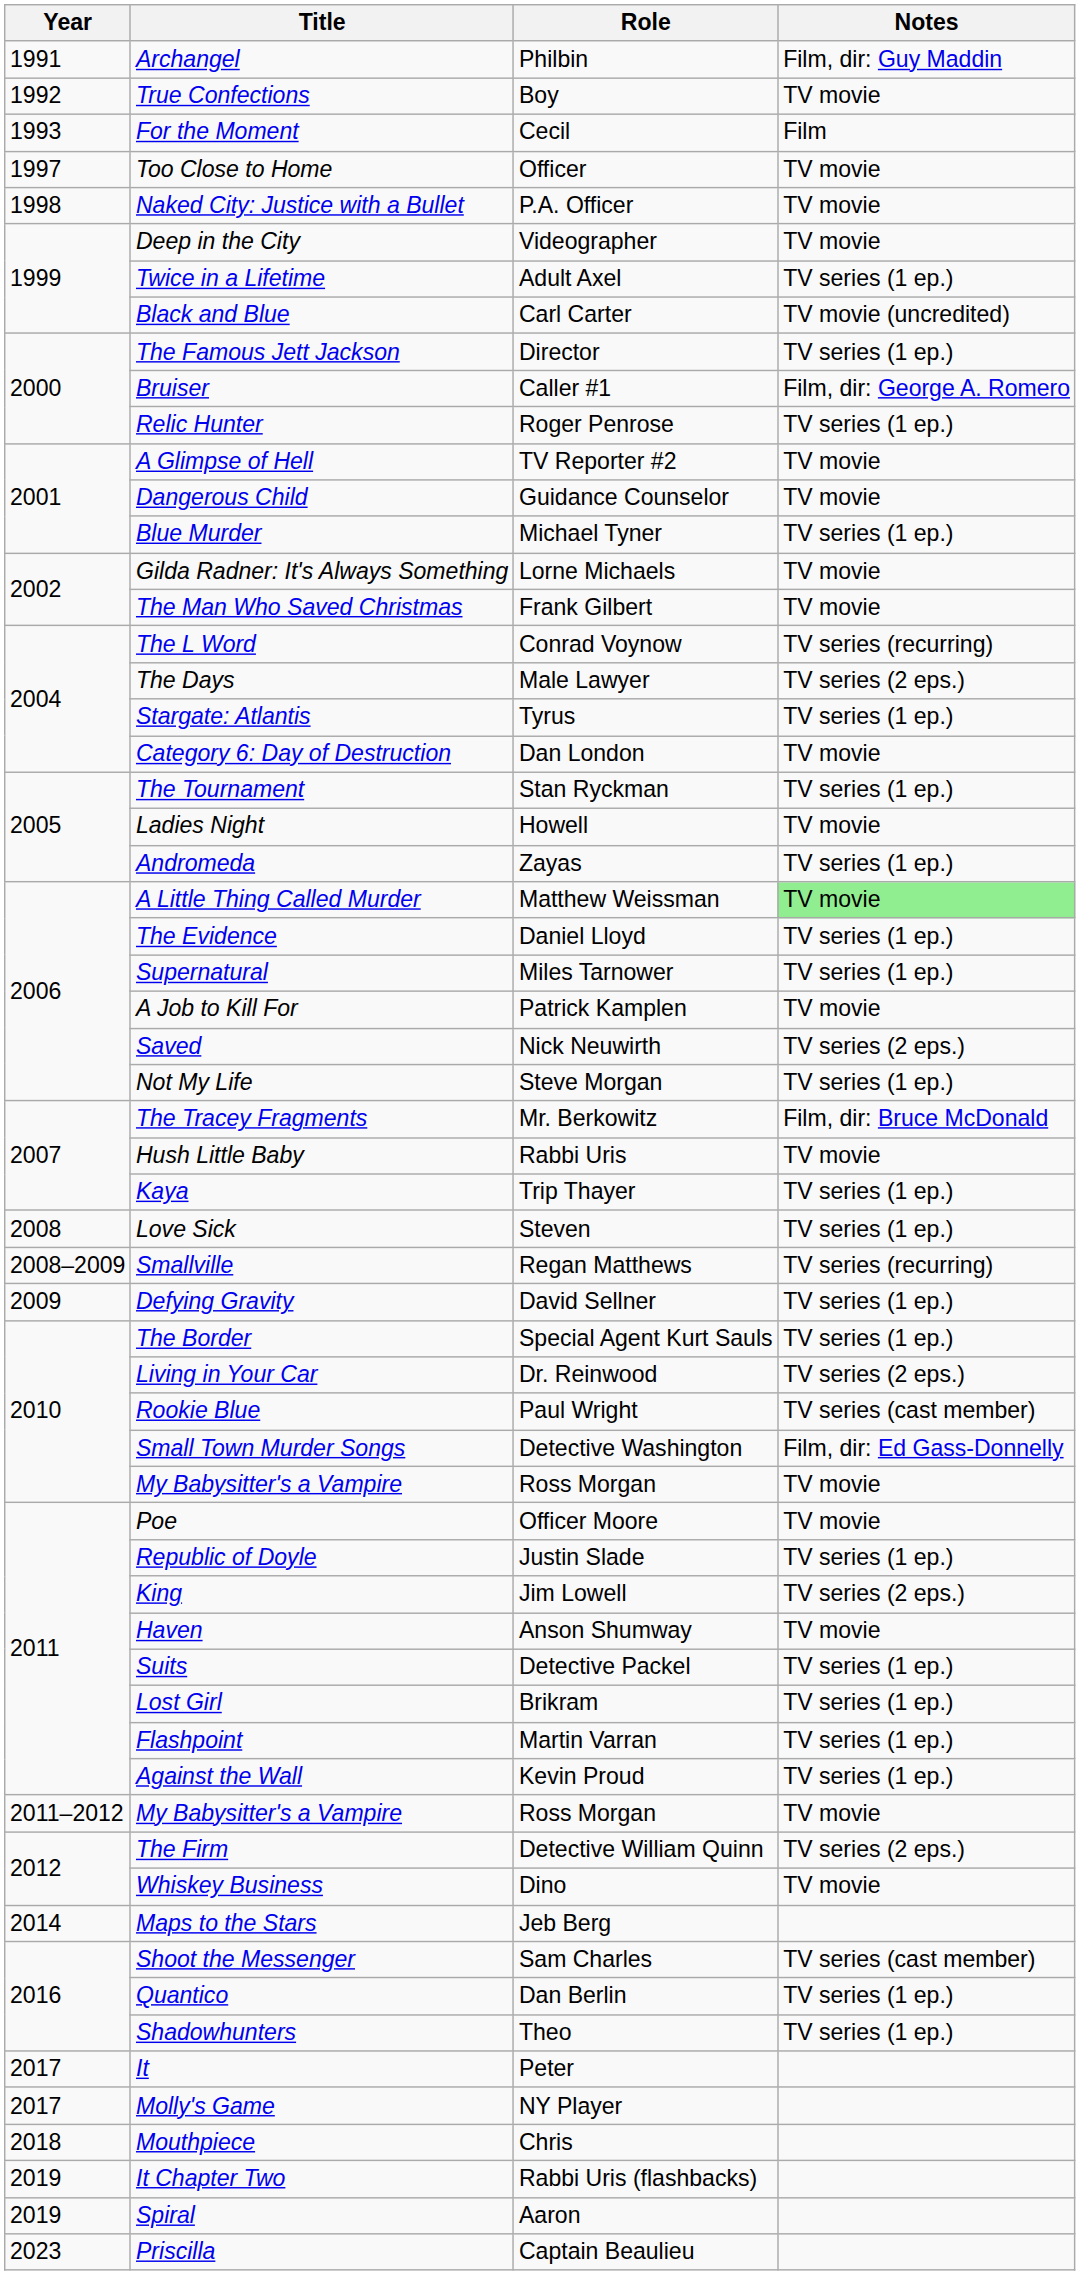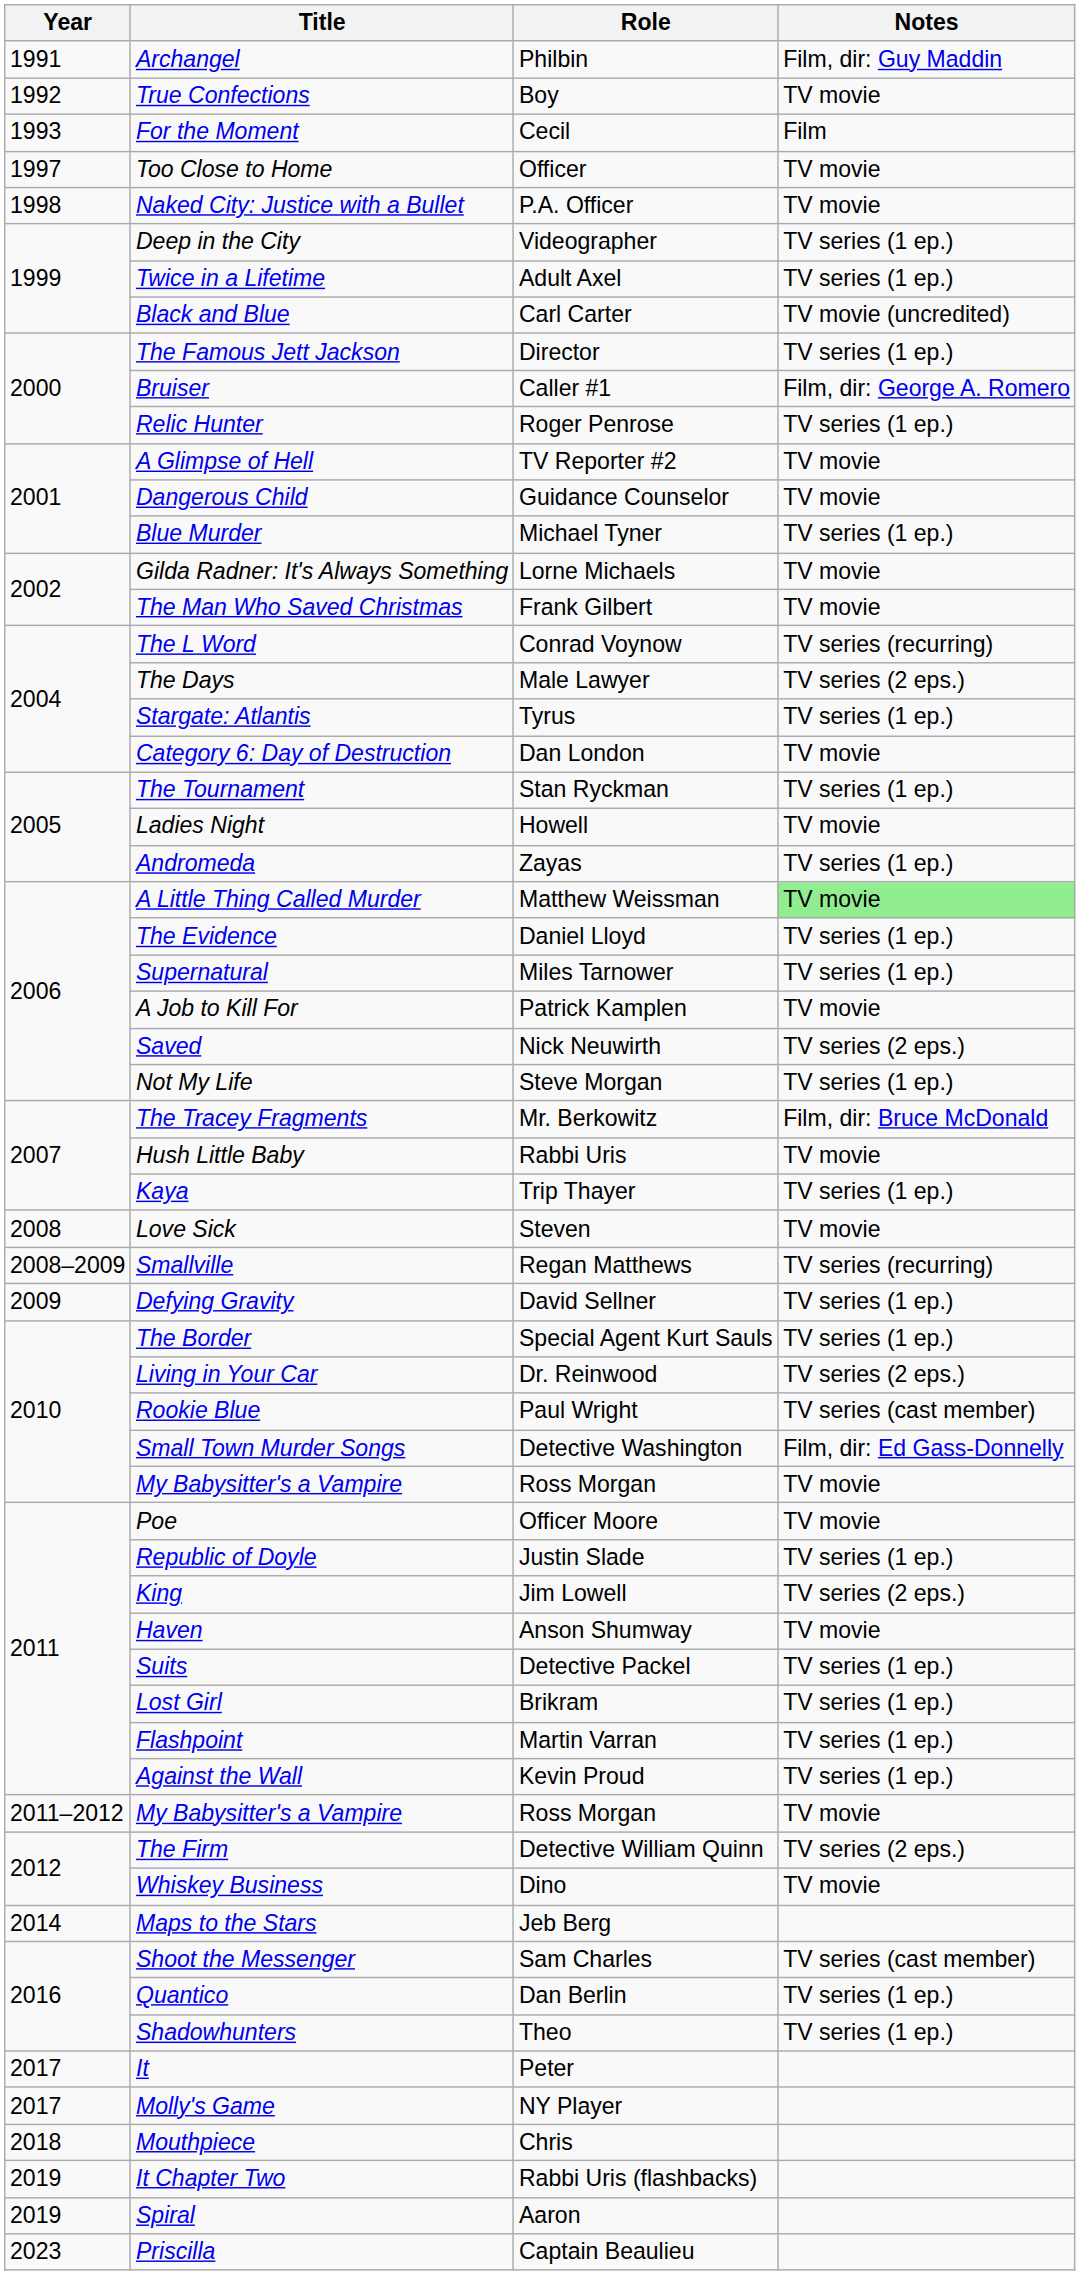 <table class="wikitable">
 <tr>
 <th>Year</th>
 <th>Title</th>
 <th>Role</th>
 <th>Notes</th>
 </tr>
 <tr>
 <td>1991</td>
 <td><em><a href='#'>Archangel</a></em></td>
 <td>Philbin</td>
 <td>Film, dir: <a href='#'>Guy Maddin</a></td>
 </tr>
 <tr>
 <td>1992</td>
 <td><em><a href='#'>True Confections</a></em></td>
 <td>Boy</td>
 <td>TV movie</td>
 </tr>
 <tr>
 <td>1993</td>
 <td><em><a href='#'>For the Moment</a></em></td>
 <td>Cecil</td>
 <td>Film</td>
 </tr>
 <tr>
 <td>1997</td>
 <td><em>Too Close to Home</em></td>
 <td>Officer</td>
 <td>TV movie</td>
 </tr>
 <tr>
 <td>1998</td>
 <td><em><a href='#'>Naked City: Justice with a Bullet</a></em></td>
 <td>P.A. Officer</td>
 <td>TV movie</td>
 </tr>
 <tr>
 <td rowspan="3">1999</td>
 <td><em>Deep in the City</em></td>
 <td>Videographer</td>
-<td>TV movie</td>
+<td>TV series (1 ep.)</td>
 </tr>
 <tr>
 <td><em><a href='#'>Twice in a Lifetime</a></em></td>
 <td>Adult Axel</td>
 <td>TV series (1 ep.)</td>
 </tr>
 <tr>
 <td><em><a href='#'>Black and Blue</a></em></td>
 <td>Carl Carter</td>
 <td>TV movie (uncredited)</td>
 </tr>
 <tr>
 <td rowspan="3">2000</td>
 <td><em><a href='#'>The Famous Jett Jackson</a></em></td>
 <td>Director</td>
 <td>TV series (1 ep.)</td>
 </tr>
 <tr>
 <td><em><a href='#'>Bruiser</a></em></td>
 <td>Caller #1</td>
 <td>Film, dir: <a href='#'>George A. Romero</a></td>
 </tr>
 <tr>
 <td><em><a href='#'>Relic Hunter</a></em></td>
 <td>Roger Penrose</td>
 <td>TV series (1 ep.)</td>
 </tr>
 <tr>
 <td rowspan="3">2001</td>
 <td><em><a href='#'>A Glimpse of Hell</a></em></td>
 <td>TV Reporter #2</td>
 <td>TV movie</td>
 </tr>
 <tr>
 <td><em><a href='#'>Dangerous Child</a></em></td>
 <td>Guidance Counselor</td>
 <td>TV movie</td>
 </tr>
 <tr>
 <td><em><a href='#'>Blue Murder</a></em></td>
 <td>Michael Tyner</td>
 <td>TV series (1 ep.)</td>
 </tr>
 <tr>
 <td rowspan="2">2002</td>
 <td><em>Gilda Radner: It's Always Something</em></td>
 <td>Lorne Michaels</td>
 <td>TV movie</td>
 </tr>
 <tr>
 <td><em><a href='#'>The Man Who Saved Christmas</a></em></td>
 <td>Frank Gilbert</td>
 <td>TV movie</td>
 </tr>
 <tr>
 <td rowspan="4">2004</td>
 <td><em><a href='#'>The L Word</a></em></td>
 <td>Conrad Voynow</td>
 <td>TV series (recurring)</td>
 </tr>
 <tr>
 <td><em>The Days</em></td>
 <td>Male Lawyer</td>
 <td>TV series (2 eps.)</td>
 </tr>
 <tr>
 <td><em><a href='#'>Stargate: Atlantis</a></em></td>
 <td>Tyrus</td>
 <td>TV series (1 ep.)</td>
 </tr>
 <tr>
 <td><em><a href='#'>Category 6: Day of Destruction</a></em></td>
 <td>Dan London</td>
 <td>TV movie</td>
 </tr>
 <tr>
 <td rowspan="3">2005</td>
 <td><em><a href='#'>The Tournament</a></em></td>
 <td>Stan Ryckman</td>
 <td>TV series (1 ep.)</td>
 </tr>
 <tr>
 <td><em>Ladies Night</em></td>
 <td>Howell</td>
 <td>TV movie</td>
 </tr>
 <tr>
 <td><em><a href='#'>Andromeda</a></em></td>
 <td>Zayas</td>
 <td>TV series (1 ep.)</td>
 </tr>
 <tr>
 <td rowspan="6">2006</td>
 <td><em><a href='#'>A Little Thing Called Murder</a></em></td>
 <td>Matthew Weissman</td>
 <td style="background: lightgreen;">TV movie</td>
 </tr>
 <tr>
 <td><em><a href='#'>The Evidence</a></em></td>
 <td>Daniel Lloyd</td>
 <td>TV series (1 ep.)</td>
 </tr>
 <tr>
 <td><em><a href='#'>Supernatural</a></em></td>
 <td>Miles Tarnower</td>
 <td>TV series (1 ep.)</td>
 </tr>
 <tr>
 <td><em>A Job to Kill For</em></td>
 <td>Patrick Kamplen</td>
 <td>TV movie</td>
 </tr>
 <tr>
 <td><em><a href='#'>Saved</a></em></td>
 <td>Nick Neuwirth</td>
 <td>TV series (2 eps.)</td>
 </tr>
 <tr>
 <td><em>Not My Life</em></td>
 <td>Steve Morgan</td>
 <td>TV series (1 ep.)</td>
 </tr>
 <tr>
 <td rowspan="3">2007</td>
 <td><em><a href='#'>The Tracey Fragments</a></em></td>
 <td>Mr. Berkowitz</td>
 <td>Film, dir: <a href='#'>Bruce McDonald</a></td>
 </tr>
 <tr>
 <td><em>Hush Little Baby</em></td>
 <td>Rabbi Uris</td>
 <td>TV movie</td>
 </tr>
 <tr>
 <td><em><a href='#'>Kaya</a></em></td>
 <td>Trip Thayer</td>
 <td>TV series (1 ep.)</td>
 </tr>
 <tr>
 <td>2008</td>
 <td><em>Love Sick</em></td>
 <td>Steven</td>
-<td>TV series (1 ep.)</td>
+<td>TV movie</td>
 </tr>
 <tr>
 <td>2008–2009</td>
 <td><em><a href='#'>Smallville</a></em></td>
 <td>Regan Matthews</td>
 <td>TV series (recurring)</td>
 </tr>
 <tr>
 <td>2009</td>
 <td><em><a href='#'>Defying Gravity</a></em></td>
 <td>David Sellner</td>
 <td>TV series (1 ep.)</td>
 </tr>
 <tr>
 <td rowspan="5">2010</td>
 <td><em><a href='#'>The Border</a></em></td>
 <td>Special Agent Kurt Sauls</td>
 <td>TV series (1 ep.)</td>
 </tr>
 <tr>
 <td><em><a href='#'>Living in Your Car</a></em></td>
 <td>Dr. Reinwood</td>
 <td>TV series (2 eps.)</td>
 </tr>
 <tr>
 <td><em><a href='#'>Rookie Blue</a></em></td>
 <td>Paul Wright</td>
 <td>TV series (cast member)</td>
 </tr>
 <tr>
 <td><em><a href='#'>Small Town Murder Songs</a></em></td>
 <td>Detective Washington</td>
 <td>Film, dir: <a href='#'>Ed Gass-Donnelly</a></td>
 </tr>
 <tr>
 <td><em><a href='#'>My Babysitter's a Vampire</a></em></td>
 <td>Ross Morgan</td>
 <td>TV movie</td>
 </tr>
 <tr>
 <td rowspan="8">2011</td>
 <td><em>Poe</em></td>
 <td>Officer Moore</td>
 <td>TV movie</td>
 </tr>
 <tr>
 <td><em><a href='#'>Republic of Doyle</a></em></td>
 <td>Justin Slade</td>
 <td>TV series (1 ep.)</td>
 </tr>
 <tr>
 <td><em><a href='#'>King</a></em></td>
 <td>Jim Lowell</td>
 <td>TV series (2 eps.)</td>
 </tr>
 <tr>
 <td><em><a href='#'>Haven</a></em></td>
 <td>Anson Shumway</td>
 <td>TV movie</td>
 </tr>
 <tr>
 <td><em><a href='#'>Suits</a></em></td>
 <td>Detective Packel</td>
 <td>TV series (1 ep.)</td>
 </tr>
 <tr>
 <td><em><a href='#'>Lost Girl</a></em></td>
 <td>Brikram</td>
 <td>TV series (1 ep.)</td>
 </tr>
 <tr>
 <td><em><a href='#'>Flashpoint</a></em></td>
 <td>Martin Varran</td>
 <td>TV series (1 ep.)</td>
 </tr>
 <tr>
 <td><em><a href='#'>Against the Wall</a></em></td>
 <td>Kevin Proud</td>
 <td>TV series (1 ep.)</td>
 </tr>
 <tr>
 <td>2011–2012</td>
 <td><em><a href='#'>My Babysitter's a Vampire</a></em></td>
 <td>Ross Morgan</td>
 <td>TV movie</td>
 </tr>
 <tr>
 <td rowspan="2">2012</td>
 <td><em><a href='#'>The Firm</a></em></td>
 <td>Detective William Quinn</td>
 <td>TV series (2 eps.)</td>
 </tr>
 <tr>
 <td><em><a href='#'>Whiskey Business</a></em></td>
 <td>Dino</td>
 <td>TV movie</td>
 </tr>
 <tr>
 <td>2014</td>
 <td><em><a href='#'>Maps to the Stars</a></em></td>
 <td>Jeb Berg</td>
 <td></td>
 </tr>
 <tr>
 <td rowspan="3">2016</td>
 <td><em><a href='#'>Shoot the Messenger</a></em></td>
 <td>Sam Charles</td>
 <td>TV series (cast member)</td>
 </tr>
 <tr>
 <td><em><a href='#'>Quantico</a></em></td>
 <td>Dan Berlin</td>
 <td>TV series (1 ep.)</td>
 </tr>
 <tr>
 <td><em><a href='#'>Shadowhunters</a></em></td>
 <td>Theo</td>
 <td>TV series (1 ep.)</td>
 </tr>
 <tr>
 <td>2017</td>
 <td><em><a href='#'>It</a></em></td>
 <td>Peter</td>
 <td></td>
 </tr>
 <tr>
 <td>2017</td>
 <td><em><a href='#'>Molly's Game</a></em></td>
 <td>NY Player</td>
 <td></td>
 </tr>
 <tr>
 <td>2018</td>
 <td><em><a href='#'>Mouthpiece</a></em></td>
 <td>Chris</td>
 <td></td>
 </tr>
 <tr>
 <td>2019</td>
 <td><em><a href='#'>It Chapter Two</a></em></td>
 <td>Rabbi Uris (flashbacks)</td>
 <td></td>
 </tr>
 <tr>
 <td>2019</td>
 <td><em><a href='#'>Spiral</a></em></td>
 <td>Aaron</td>
 <td></td>
 </tr>
 <tr>
 <td>2023</td>
 <td><em><a href='#'>Priscilla</a></em></td>
 <td>Captain Beaulieu</td>
 <td></td>
 </tr>
 </table>
